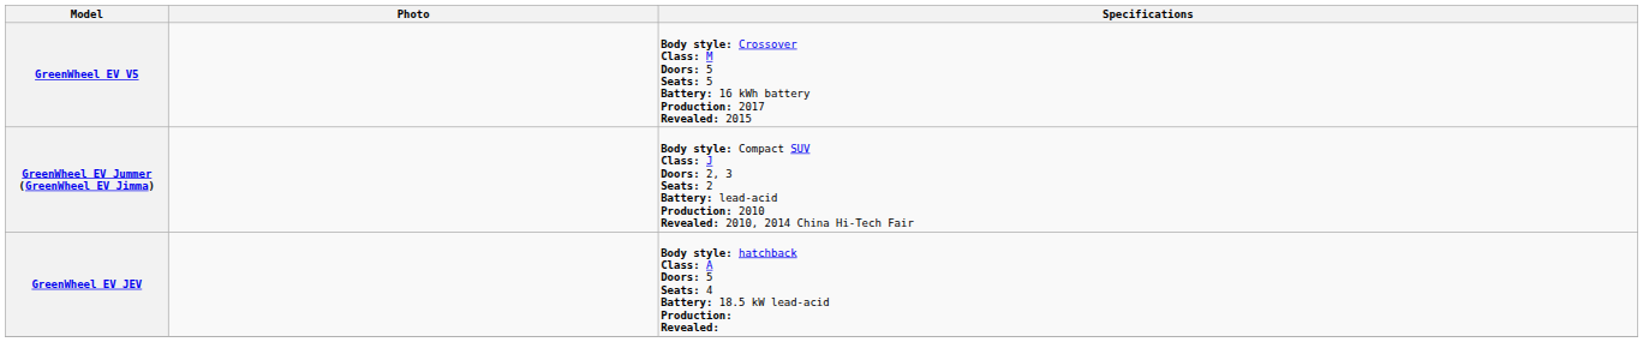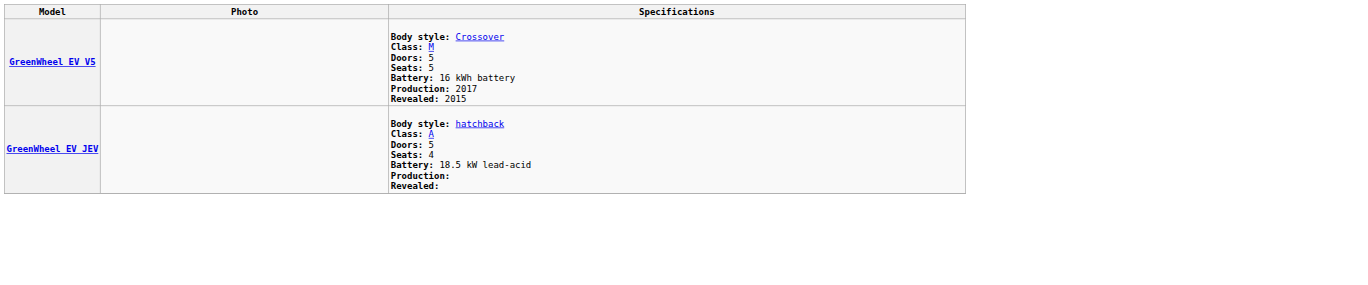 <table class="wikitable">
 <tr>
 <th width=10%>Model</th>
 <th width=30%>Photo</th>
 <th width=100%>Specifications</th>
 </tr>
 <tr>
 <th><a href='#'>GreenWheel EV V5</a></th>
 <td></td>
 <td><br><strong>Body style:</strong> <a href='#'>Crossover</a><br><strong>Class:</strong> <a href='#'>M</a><br><strong>Doors:</strong> 5<br><strong>Seats:</strong> 5<br><strong>Battery:</strong> 16 kWh battery<br><strong>Production:</strong> 2017<br><strong>Revealed:</strong> 2015</td>
 </tr>
 <tr>
-<th><a href='#'>GreenWheel EV Jummer</a> (<a href='#'>GreenWheel EV Jimma</a>)</th>
-<td></td>
-<td><br><strong>Body style:</strong> Compact <a href='#'>SUV</a><br><strong>Class:</strong> <a href='#'>J</a><br><strong>Doors:</strong> 2, 3<br><strong>Seats:</strong> 2<br><strong>Battery:</strong> lead-acid<br><strong>Production:</strong> 2010<br><strong>Revealed:</strong> 2010, 2014 China Hi-Tech Fair</td>
-</tr>
-<tr>
 <th><a href='#'>GreenWheel EV JEV</a></th>
 <td></td>
 <td><br><strong>Body style:</strong> <a href='#'>hatchback</a><br><strong>Class:</strong> <a href='#'>A</a><br><strong>Doors:</strong> 5<br><strong>Seats:</strong> 4<br><strong>Battery:</strong> 18.5 kW lead-acid<br><strong>Production:</strong><br><strong>Revealed:</strong></td>
 </tr>
 <tr>
 </tr>
 </table>
